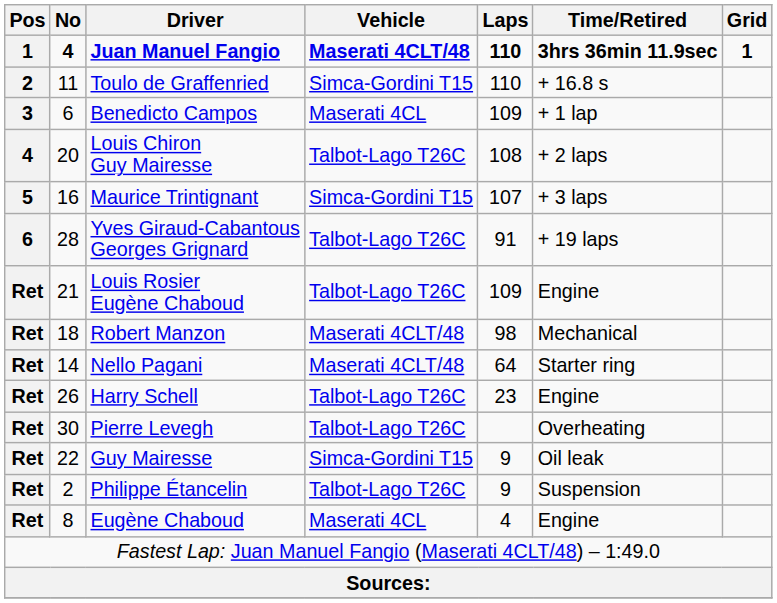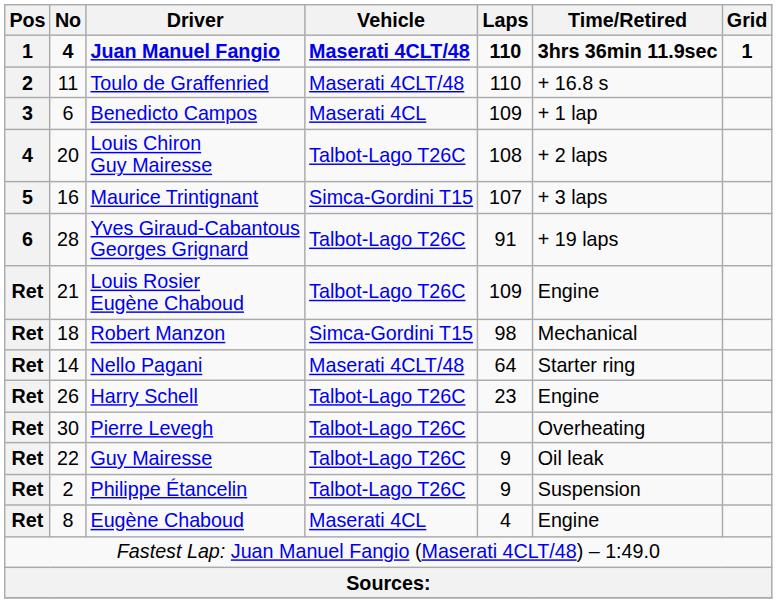 <table class="wikitable" style="font-size: 85%;">
 <tr>
 <th>Pos</th>
 <th>No</th>
 <th>Driver</th>
 <th>Vehicle</th>
 <th>Laps</th>
 <th>Time/Retired</th>
 <th>Grid</th>
 </tr>
 <tr>
 <th>1</th>
 <td align="center"><strong>4</strong></td>
 <td> <strong><a href='#'>Juan Manuel Fangio</a></strong></td>
 <td><strong><a href='#'>Maserati 4CLT/48</a></strong></td>
 <td align="center"><strong>110</strong></td>
 <td><strong>3hrs 36min 11.9sec</strong></td>
 <td align="center"><strong>1</strong></td>
 </tr>
 <tr>
 <th>2</th>
 <td align="center">11</td>
 <td> <a href='#'>Toulo de Graffenried</a></td>
-<td><a href='#'>Simca-Gordini T15</a></td>
+<td><a href='#'>Maserati 4CLT/48</a></td>
 <td align="center">110</td>
 <td>+ 16.8 s</td>
 <td align="center"></td>
 </tr>
 <tr>
 <th>3</th>
 <td align="center">6</td>
 <td> <a href='#'>Benedicto Campos</a></td>
 <td><a href='#'>Maserati 4CL</a></td>
 <td align="center">109</td>
 <td>+ 1 lap</td>
 <td align="center"></td>
 </tr>
 <tr>
 <th>4</th>
 <td align="center">20</td>
 <td> <a href='#'>Louis Chiron</a><br> <a href='#'>Guy Mairesse</a></td>
 <td><a href='#'>Talbot-Lago T26C</a></td>
 <td align="center">108</td>
 <td>+ 2 laps</td>
 <td align="center"></td>
 </tr>
 <tr>
 <th>5</th>
 <td align="center">16</td>
 <td> <a href='#'>Maurice Trintignant</a></td>
 <td><a href='#'>Simca-Gordini T15</a></td>
 <td align="center">107</td>
 <td>+ 3 laps</td>
 <td align="center"></td>
 </tr>
 <tr>
 <th>6</th>
 <td align="center">28</td>
 <td> <a href='#'>Yves Giraud-Cabantous</a><br> <a href='#'>Georges Grignard</a></td>
 <td><a href='#'>Talbot-Lago T26C</a></td>
 <td align="center">91</td>
 <td>+ 19 laps</td>
 <td align="center"></td>
 </tr>
 <tr>
 <th>Ret</th>
 <td align="center">21</td>
 <td> <a href='#'>Louis Rosier</a><br> <a href='#'>Eugène Chaboud</a></td>
 <td><a href='#'>Talbot-Lago T26C</a></td>
 <td align="center">109</td>
 <td>Engine</td>
 <td align="center"></td>
 </tr>
 <tr>
 <th>Ret</th>
 <td align="center">18</td>
 <td> <a href='#'>Robert Manzon</a></td>
-<td><a href='#'>Maserati 4CLT/48</a></td>
+<td><a href='#'>Simca-Gordini T15</a></td>
 <td align="center">98</td>
 <td>Mechanical</td>
 <td align="center"></td>
 </tr>
 <tr>
 <th>Ret</th>
 <td align="center">14</td>
 <td> <a href='#'>Nello Pagani</a></td>
 <td><a href='#'>Maserati 4CLT/48</a></td>
 <td align="center">64</td>
 <td>Starter ring</td>
 <td align="center"></td>
 </tr>
 <tr>
 <th>Ret</th>
 <td align="center">26</td>
 <td> <a href='#'>Harry Schell</a></td>
 <td><a href='#'>Talbot-Lago T26C</a></td>
 <td align="center">23</td>
 <td>Engine</td>
 <td align="center"></td>
 </tr>
 <tr>
 <th>Ret</th>
 <td align="center">30</td>
 <td> <a href='#'>Pierre Levegh</a></td>
 <td><a href='#'>Talbot-Lago T26C</a></td>
 <td align="center"></td>
 <td>Overheating</td>
 <td align="center"></td>
 </tr>
 <tr>
 <th>Ret</th>
 <td align="center">22</td>
 <td> <a href='#'>Guy Mairesse</a></td>
-<td><a href='#'>Simca-Gordini T15</a></td>
+<td><a href='#'>Talbot-Lago T26C</a></td>
 <td align="center">9</td>
 <td>Oil leak</td>
 <td align="center"></td>
 </tr>
 <tr>
 <th>Ret</th>
 <td align="center">2</td>
 <td> <a href='#'>Philippe Étancelin</a></td>
 <td><a href='#'>Talbot-Lago T26C</a></td>
 <td align="center">9</td>
 <td>Suspension</td>
 <td align="center"></td>
 </tr>
 <tr>
 <th>Ret</th>
 <td align="center">8</td>
 <td> <a href='#'>Eugène Chaboud</a></td>
 <td><a href='#'>Maserati 4CL</a></td>
 <td align="center">4</td>
 <td>Engine</td>
 <td align="center"></td>
 </tr>
 <tr>
 <td colspan="8" align="center"><em>Fastest Lap:</em> <a href='#'>Juan Manuel Fangio</a> (<a href='#'>Maserati 4CLT/48</a>) – 1:49.0</td>
 </tr>
 <tr>
 <th colspan="8">Sources: </th>
 </tr>
 <tr>
 </tr>
 </table>
